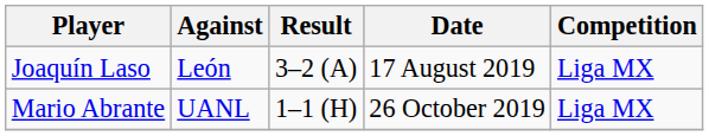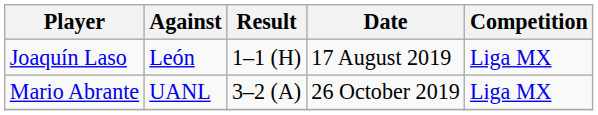 <table class="wikitable">
 <tr>
 <th>Player</th>
 <th>Against</th>
 <th>Result</th>
 <th>Date</th>
 <th>Competition</th>
 </tr>
 <tr>
 <td> <a href='#'>Joaquín Laso</a></td>
 <td><a href='#'>León</a></td>
-<td>3–2 (A)</td>
+<td>1–1 (H)</td>
 <td>17 August 2019</td>
 <td><a href='#'>Liga MX</a></td>
 </tr>
 <tr>
 <td> <a href='#'>Mario Abrante</a></td>
 <td><a href='#'>UANL</a></td>
-<td>1–1 (H)</td>
+<td>3–2 (A)</td>
 <td>26 October 2019</td>
 <td><a href='#'>Liga MX</a></td>
 </tr>
 <tr>
 </tr>
 </table>
